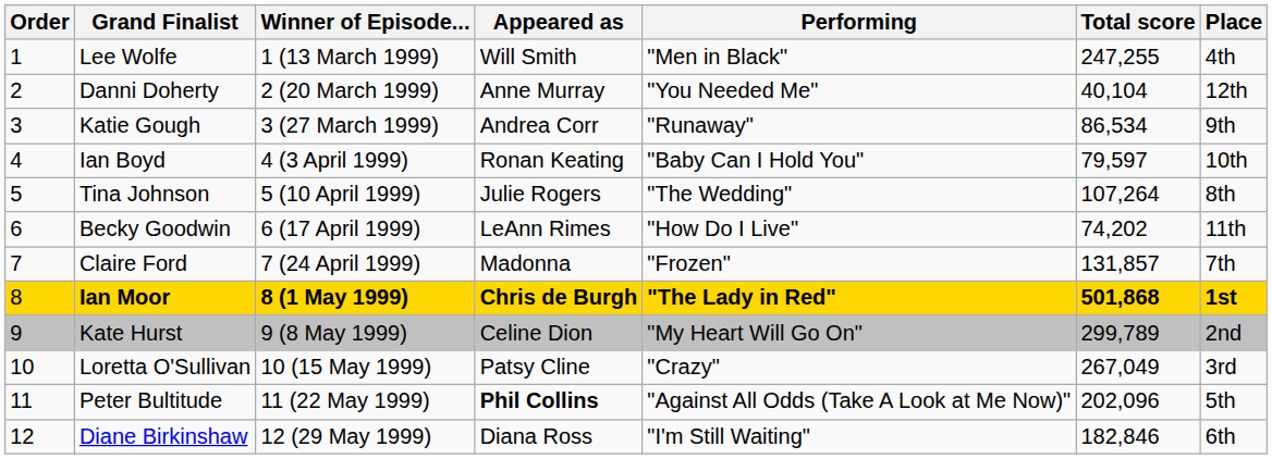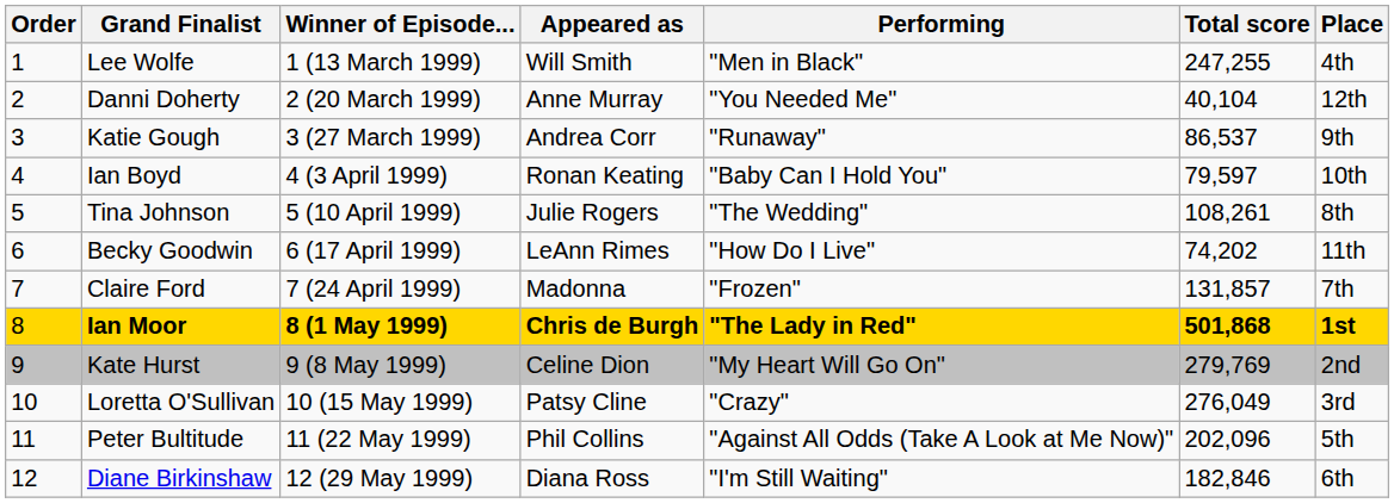 <table class="wikitable sortable">
 <tr>
 <th>Order</th>
 <th>Grand Finalist</th>
 <th>Winner of Episode...</th>
 <th>Appeared as</th>
 <th>Performing</th>
 <th>Total score</th>
 <th>Place</th>
 </tr>
 <tr>
 <td>1</td>
 <td>Lee Wolfe</td>
 <td>1 (13 March 1999)</td>
 <td>Will Smith</td>
 <td>"Men in Black"</td>
 <td>247,255</td>
 <td>4th</td>
 </tr>
 <tr>
 <td>2</td>
 <td>Danni Doherty</td>
 <td>2 (20 March 1999)</td>
 <td>Anne Murray</td>
 <td>"You Needed Me"</td>
 <td>40,104</td>
 <td>12th</td>
 </tr>
 <tr>
 <td>3</td>
 <td>Katie Gough</td>
 <td>3 (27 March 1999)</td>
 <td>Andrea Corr</td>
 <td>"Runaway"</td>
-<td>86,534</td>
+<td>86,537</td>
 <td>9th</td>
 </tr>
 <tr>
 <td>4</td>
 <td>Ian Boyd</td>
 <td>4 (3 April 1999)</td>
 <td>Ronan Keating</td>
 <td>"Baby Can I Hold You"</td>
 <td>79,597</td>
 <td>10th</td>
 </tr>
 <tr>
 <td>5</td>
 <td>Tina Johnson</td>
 <td>5 (10 April 1999)</td>
 <td>Julie Rogers</td>
 <td>"The Wedding"</td>
-<td>107,264</td>
+<td>108,261</td>
 <td>8th</td>
 </tr>
 <tr>
 <td>6</td>
 <td>Becky Goodwin</td>
 <td>6 (17 April 1999)</td>
 <td>LeAnn Rimes</td>
 <td>"How Do I Live"</td>
 <td>74,202</td>
 <td>11th</td>
 </tr>
 <tr>
 <td>7</td>
 <td>Claire Ford</td>
 <td>7 (24 April 1999)</td>
 <td>Madonna</td>
 <td>"Frozen"</td>
 <td>131,857</td>
 <td>7th</td>
 </tr>
 <tr style="background:gold;">
 <td>8</td>
 <td><strong>Ian Moor</strong></td>
 <td><strong>8 (1 May 1999)</strong></td>
 <td><strong>Chris de Burgh</strong></td>
 <td><strong>"The Lady in Red"</strong></td>
 <td><strong>501,868</strong></td>
 <td><strong>1st</strong></td>
 </tr>
 <tr style="background:silver;">
 <td>9</td>
 <td>Kate Hurst</td>
 <td>9 (8 May 1999)</td>
 <td>Celine Dion</td>
 <td>"My Heart Will Go On"</td>
-<td>299,789</td>
+<td>279,769</td>
 <td>2nd</td>
 </tr>
 <tr>
 <td>10</td>
 <td>Loretta O'Sullivan</td>
 <td>10 (15 May 1999)</td>
 <td>Patsy Cline</td>
 <td>"Crazy"</td>
-<td>267,049</td>
+<td>276,049</td>
 <td>3rd</td>
 </tr>
 <tr>
 <td>11</td>
 <td>Peter Bultitude</td>
 <td>11 (22 May 1999)</td>
-<td><strong>Phil Collins</strong></td>
+<td>Phil Collins</td>
 <td>"Against All Odds (Take A Look at Me Now)"</td>
 <td>202,096</td>
 <td>5th</td>
 </tr>
 <tr>
 <td>12</td>
 <td><a href='#'>Diane Birkinshaw</a></td>
 <td>12 (29 May 1999)</td>
 <td>Diana Ross</td>
 <td>"I'm Still Waiting"</td>
 <td>182,846</td>
 <td>6th</td>
 </tr>
 </table>
